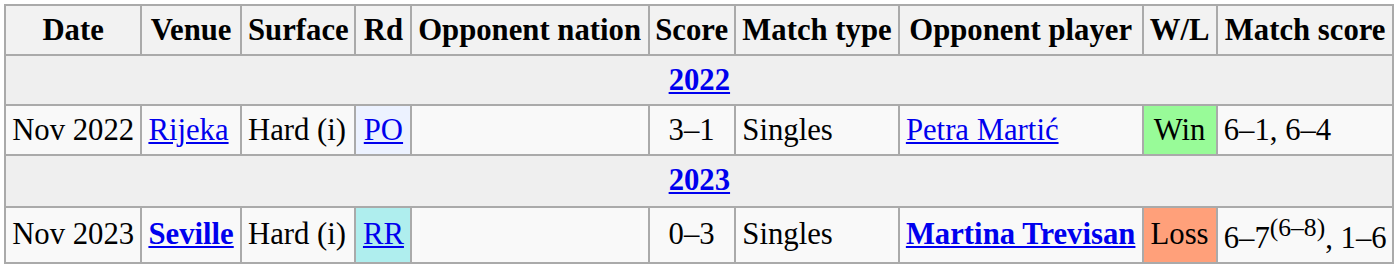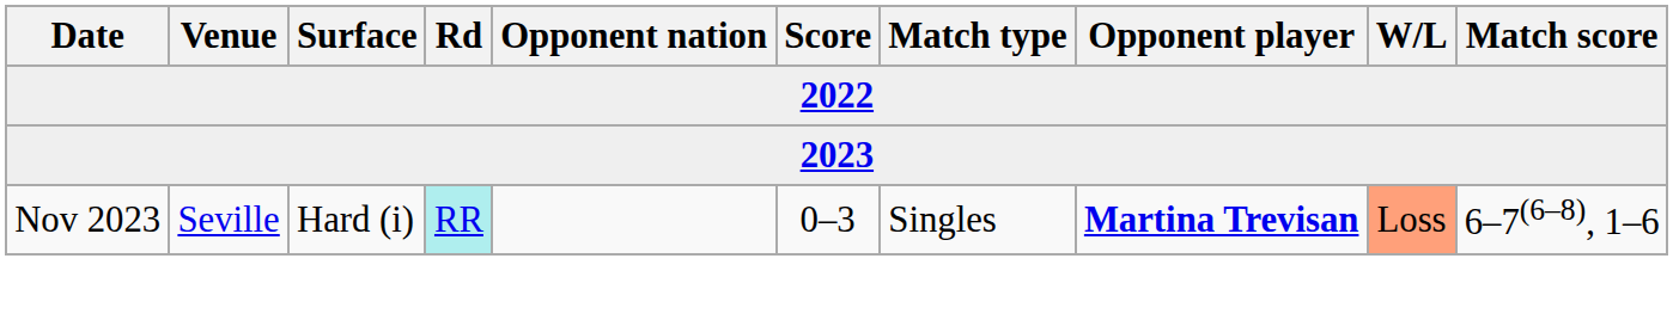 <table class="wikitable nowrap" style=font-size:96%>
 <tr>
 <th>Date</th>
 <th>Venue</th>
 <th>Surface</th>
 <th>Rd</th>
 <th>Opponent nation</th>
 <th>Score</th>
 <th>Match type</th>
 <th>Opponent player</th>
 <th>W/L</th>
 <th>Match score</th>
 </tr>
 <tr bgcolor=efefef>
 <td colspan="10" align="center"><strong><a href='#'>2022</a></strong></td>
 </tr>
-<tr>
-<td>Nov 2022</td>
-<td><a href='#'>Rijeka</a></td>
-<td>Hard (i)</td>
-<td align="center" bgcolor="ecf2ff"><a href='#'>PO</a></td>
-<td></td>
-<td align=center>3–1</td>
-<td>Singles</td>
-<td><a href='#'>Petra Martić</a></td>
-<td bgcolor=98fb98 align=center>Win</td>
-<td>6–1, 6–4</td>
-</tr>
 <tr bgcolor="efefef">
 <td colspan="10" align="center"><strong><a href='#'>2023</a></strong></td>
 </tr>
 <tr>
 <td>Nov 2023</td>
-<td><strong><a href='#'>Seville</a></strong></td>
+<td><a href='#'>Seville</a></td>
 <td>Hard (i)</td>
 <td align="center" bgcolor=afeeee><a href='#'>RR</a></td>
 <td></td>
 <td align="center">0–3</td>
 <td>Singles</td>
 <td><strong><a href='#'>Martina Trevisan</a></strong></td>
 <td bgcolor=ffa07a align=center>Loss</td>
 <td>6–7<sup>(6–8)</sup>, 1–6</td>
 </tr>
 </table>
